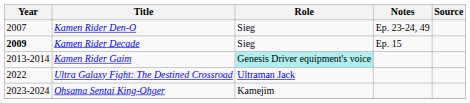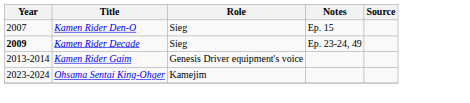 <table class="wikitable">
 <tr>
 <th>Year</th>
 <th>Title</th>
 <th>Role</th>
 <th>Notes</th>
 <th>Source</th>
 </tr>
 <tr>
 <td>2007</td>
 <td><em><a href='#'>Kamen Rider Den-O</a></em></td>
 <td>Sieg</td>
-<td>Ep. 23-24, 49</td>
+<td>Ep. 15</td>
 <td></td>
 </tr>
 <tr>
 <td><strong>2009</strong></td>
 <td><em><a href='#'>Kamen Rider Decade</a></em></td>
 <td>Sieg</td>
-<td>Ep. 15</td>
+<td>Ep. 23-24, 49</td>
 <td></td>
 </tr>
 <tr>
 <td>2013-2014</td>
 <td><em><a href='#'>Kamen Rider Gaim</a></em></td>
-<td style="background: paleturquoise;">Genesis Driver equipment's voice</td>
-<td></td>
-<td></td>
-</tr>
-<tr>
-<td>2022</td>
-<td><em><a href='#'>Ultra Galaxy Fight: The Destined Crossroad</a></em></td>
-<td><a href='#'>Ultraman Jack</a></td>
+<td>Genesis Driver equipment's voice</td>
 <td></td>
 <td></td>
 </tr>
 <tr>
 <td>2023-2024</td>
 <td><em><a href='#'>Ohsama Sentai King-Ohger</a></em></td>
 <td>Kamejim</td>
 <td></td>
 <td></td>
 </tr>
 <tr>
 </tr>
 </table>
